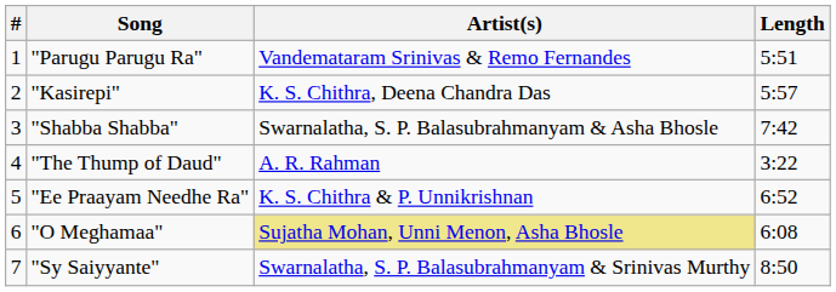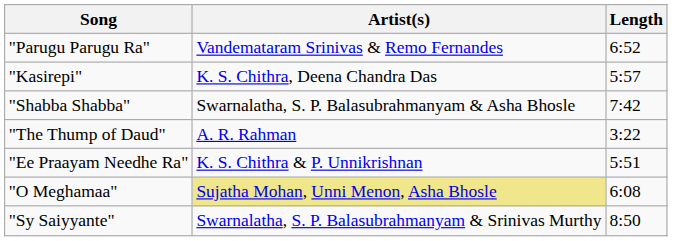 <table class="wikitable tracklist" style="font-size:95%;">
 <tr>
-<th>#</th>
 <th>Song</th>
 <th>Artist(s)</th>
 <th>Length</th>
 </tr>
 <tr>
-<td>1</td>
 <td>"Parugu Parugu Ra"</td>
 <td><a href='#'>Vandemataram Srinivas</a> & <a href='#'>Remo Fernandes</a></td>
-<td>5:51</td>
+<td>6:52</td>
 </tr>
 <tr>
-<td>2</td>
 <td>"Kasirepi"</td>
 <td><a href='#'>K. S. Chithra</a>, Deena Chandra Das</td>
 <td>5:57</td>
 </tr>
 <tr>
-<td>3</td>
 <td>"Shabba Shabba"</td>
 <td>Swarnalatha, S. P. Balasubrahmanyam & Asha Bhosle</td>
 <td>7:42</td>
 </tr>
 <tr>
-<td>4</td>
 <td>"The Thump of Daud"</td>
 <td><a href='#'>A. R. Rahman</a></td>
 <td>3:22</td>
 </tr>
 <tr>
-<td>5</td>
 <td>"Ee Praayam Needhe Ra"</td>
 <td><a href='#'>K. S. Chithra</a> & <a href='#'>P. Unnikrishnan</a></td>
-<td>6:52</td>
+<td>5:51</td>
 </tr>
 <tr>
-<td>6</td>
 <td>"O Meghamaa"</td>
 <td style="background: khaki;"><a href='#'>Sujatha Mohan</a>, <a href='#'>Unni Menon</a>, <a href='#'>Asha Bhosle</a></td>
 <td>6:08</td>
 </tr>
 <tr>
-<td>7</td>
 <td>"Sy Saiyyante"</td>
 <td><a href='#'>Swarnalatha</a>, <a href='#'>S. P. Balasubrahmanyam</a> & Srinivas Murthy</td>
 <td>8:50</td>
 </tr>
 </table>
